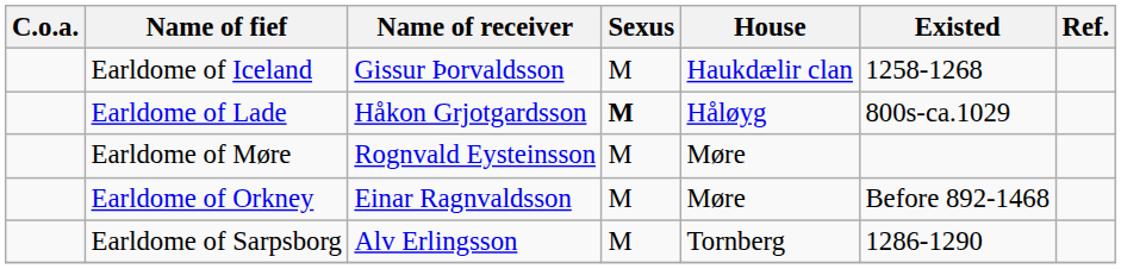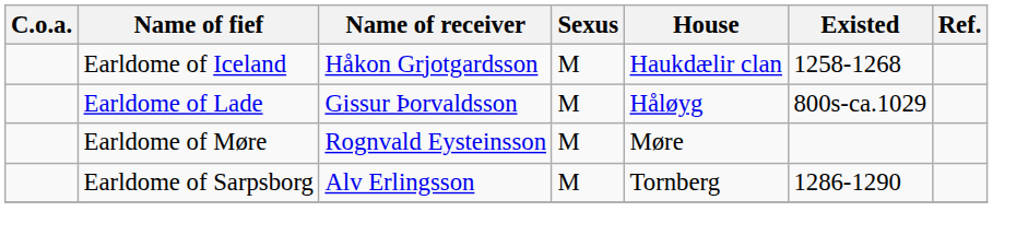 <table class="wikitable sortable">
 <tr>
 <th>C.o.a.</th>
 <th>Name of fief</th>
 <th>Name of receiver</th>
 <th>Sexus</th>
 <th>House</th>
 <th>Existed</th>
 <th>Ref.</th>
 </tr>
 <tr>
 <td></td>
 <td>Earldome of <a href='#'>Iceland</a></td>
-<td><a href='#'>Gissur Þorvaldsson</a></td>
+<td><a href='#'>Håkon Grjotgardsson</a></td>
 <td>M</td>
 <td><a href='#'>Haukdælir clan</a></td>
 <td>1258-1268</td>
 <td></td>
 </tr>
 <tr>
 <td></td>
 <td><a href='#'>Earldome of Lade</a></td>
-<td><a href='#'>Håkon Grjotgardsson</a></td>
-<td><strong>M</strong></td>
+<td><a href='#'>Gissur Þorvaldsson</a></td>
+<td>M</td>
 <td><a href='#'>Håløyg</a></td>
 <td>800s-ca.1029</td>
 <td></td>
 </tr>
 <tr>
 <td></td>
 <td>Earldome of Møre</td>
 <td><a href='#'>Rognvald Eysteinsson</a></td>
 <td>M</td>
 <td>Møre</td>
 <td></td>
 <td></td>
 </tr>
 <tr>
 <td></td>
-<td><a href='#'>Earldome of Orkney</a></td>
-<td><a href='#'>Einar Ragnvaldsson</a></td>
-<td>M</td>
-<td>Møre</td>
-<td>Before 892-1468</td>
-<td></td>
-</tr>
-<tr>
-<td></td>
 <td>Earldome of Sarpsborg</td>
 <td><a href='#'>Alv Erlingsson</a></td>
 <td>M</td>
 <td>Tornberg</td>
 <td>1286-1290</td>
 <td></td>
 </tr>
 <tr>
 </tr>
 </table>
